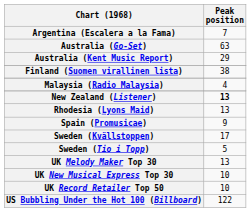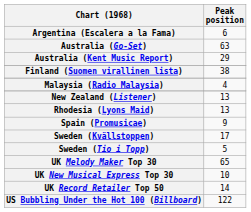 <table class="wikitable sortable plainrowheaders" style="text-align:center">
 <tr>
 <th>Chart (1968)</th>
 <th>Peak<br>position</th>
 </tr>
 <tr>
 <th scope="row">Argentina (Escalera a la Fama)</th>
-<td>7</td>
+<td>6</td>
 </tr>
 <tr>
 <th scope="row">Australia (<em><a href='#'>Go-Set</a></em>)</th>
 <td>63</td>
 </tr>
 <tr>
 <th scope="row">Australia (<a href='#'>Kent Music Report</a>)</th>
 <td>29</td>
 </tr>
 <tr>
 </tr>
 <tr>
 </tr>
 <tr>
 </tr>
 <tr>
 <th scope="row">Finland (<a href='#'>Suomen virallinen lista</a>)</th>
 <td>38</td>
 </tr>
 <tr>
 </tr>
 <tr>
 </tr>
 <tr>
 <th scope="row">Malaysia (<a href='#'>Radio Malaysia</a>)</th>
 <td>4</td>
 </tr>
 <tr>
 </tr>
 <tr>
 <th scope="row">New Zealand (<em><a href='#'>Listener</a></em>)</th>
-<td><strong>13</strong></td>
+<td>13</td>
 </tr>
 <tr>
 <th scope="row">Rhodesia (<a href='#'>Lyons Maid</a>)</th>
 <td>13</td>
 </tr>
 <tr>
 <th scope="row">Spain (<a href='#'>Promusicae</a>)</th>
 <td>9</td>
 </tr>
 <tr>
 <th scope="row">Sweden (<a href='#'>Kvällstoppen</a>)</th>
 <td>17</td>
 </tr>
 <tr>
 <th scope="row">Sweden (<em><a href='#'>Tio i Topp</a></em>)</th>
 <td>5</td>
 </tr>
 <tr>
 <th scope="row">UK <em><a href='#'>Melody Maker</a></em> Top 30</th>
-<td>13</td>
+<td>65</td>
 </tr>
 <tr>
 <th scope="row">UK <em><a href='#'>New Musical Express</a></em> Top 30</th>
 <td>10</td>
 </tr>
 <tr>
 <th scope="row">UK <em><a href='#'>Record Retailer</a></em> Top 50</th>
-<td>10</td>
+<td>14</td>
 </tr>
 <tr>
 <th scope="row">US <a href='#'>Bubbling Under the Hot 100</a> (<em><a href='#'>Billboard</a></em>)</th>
 <td>122</td>
 </tr>
 </table>
